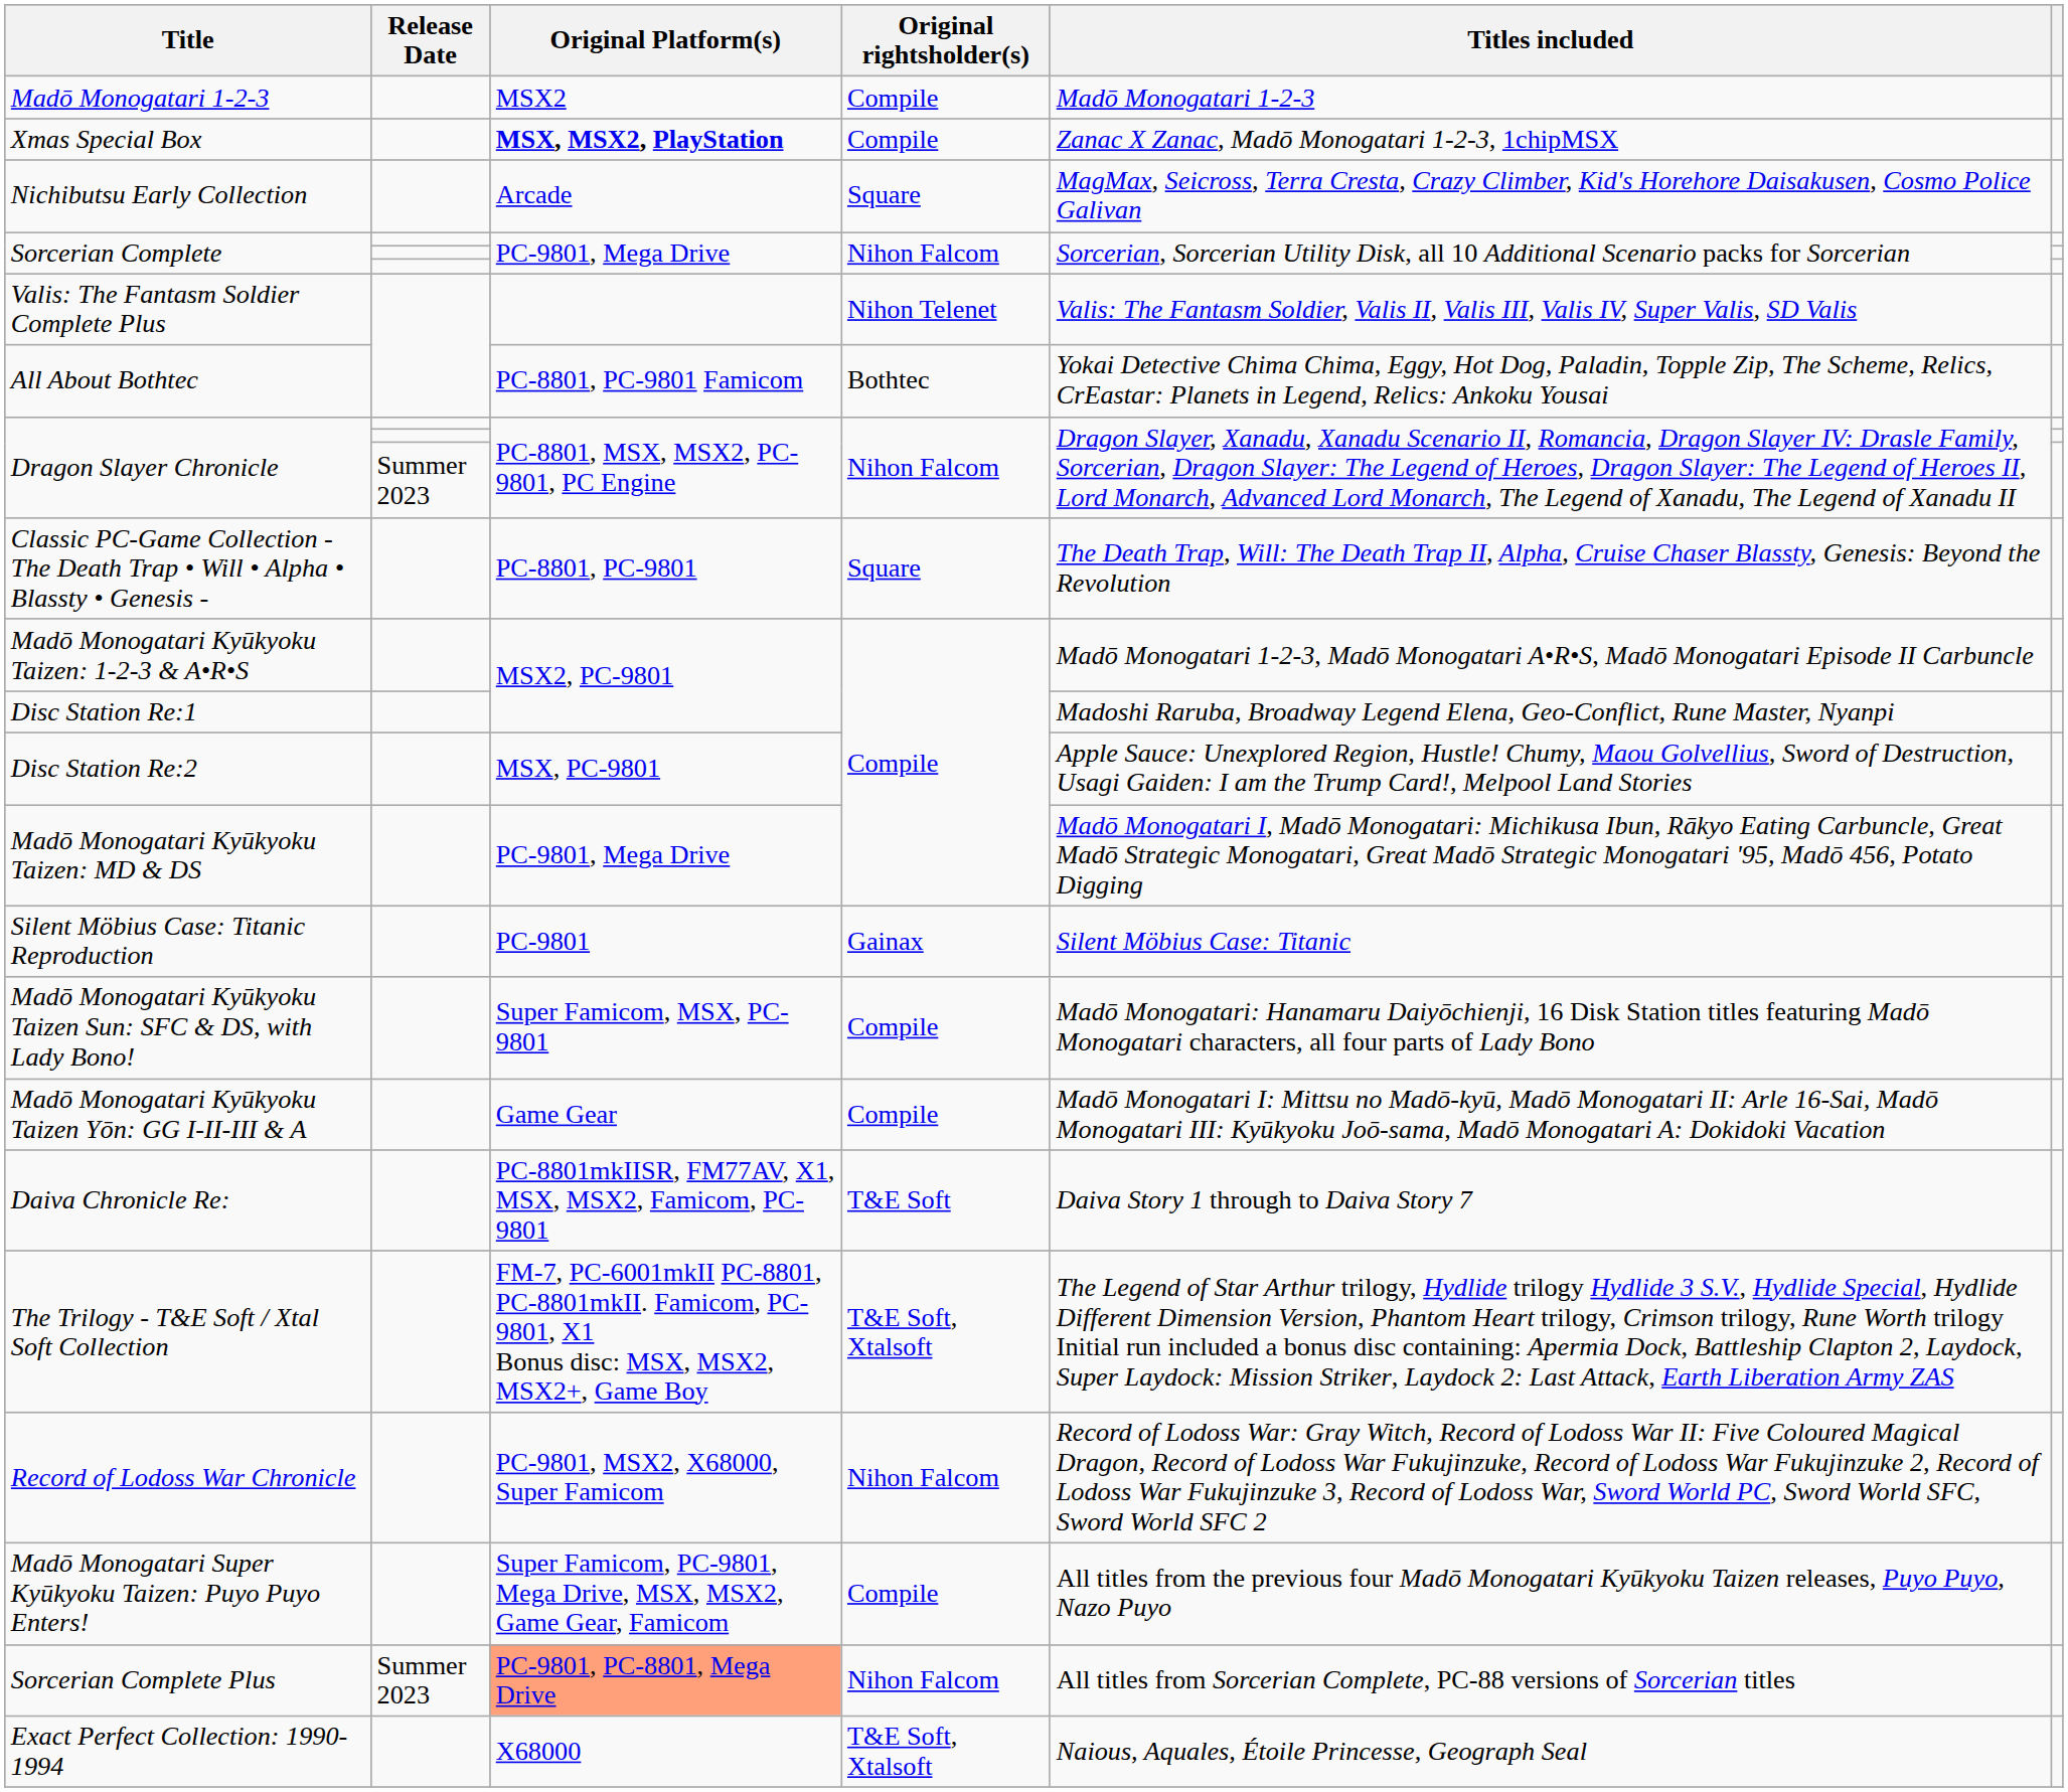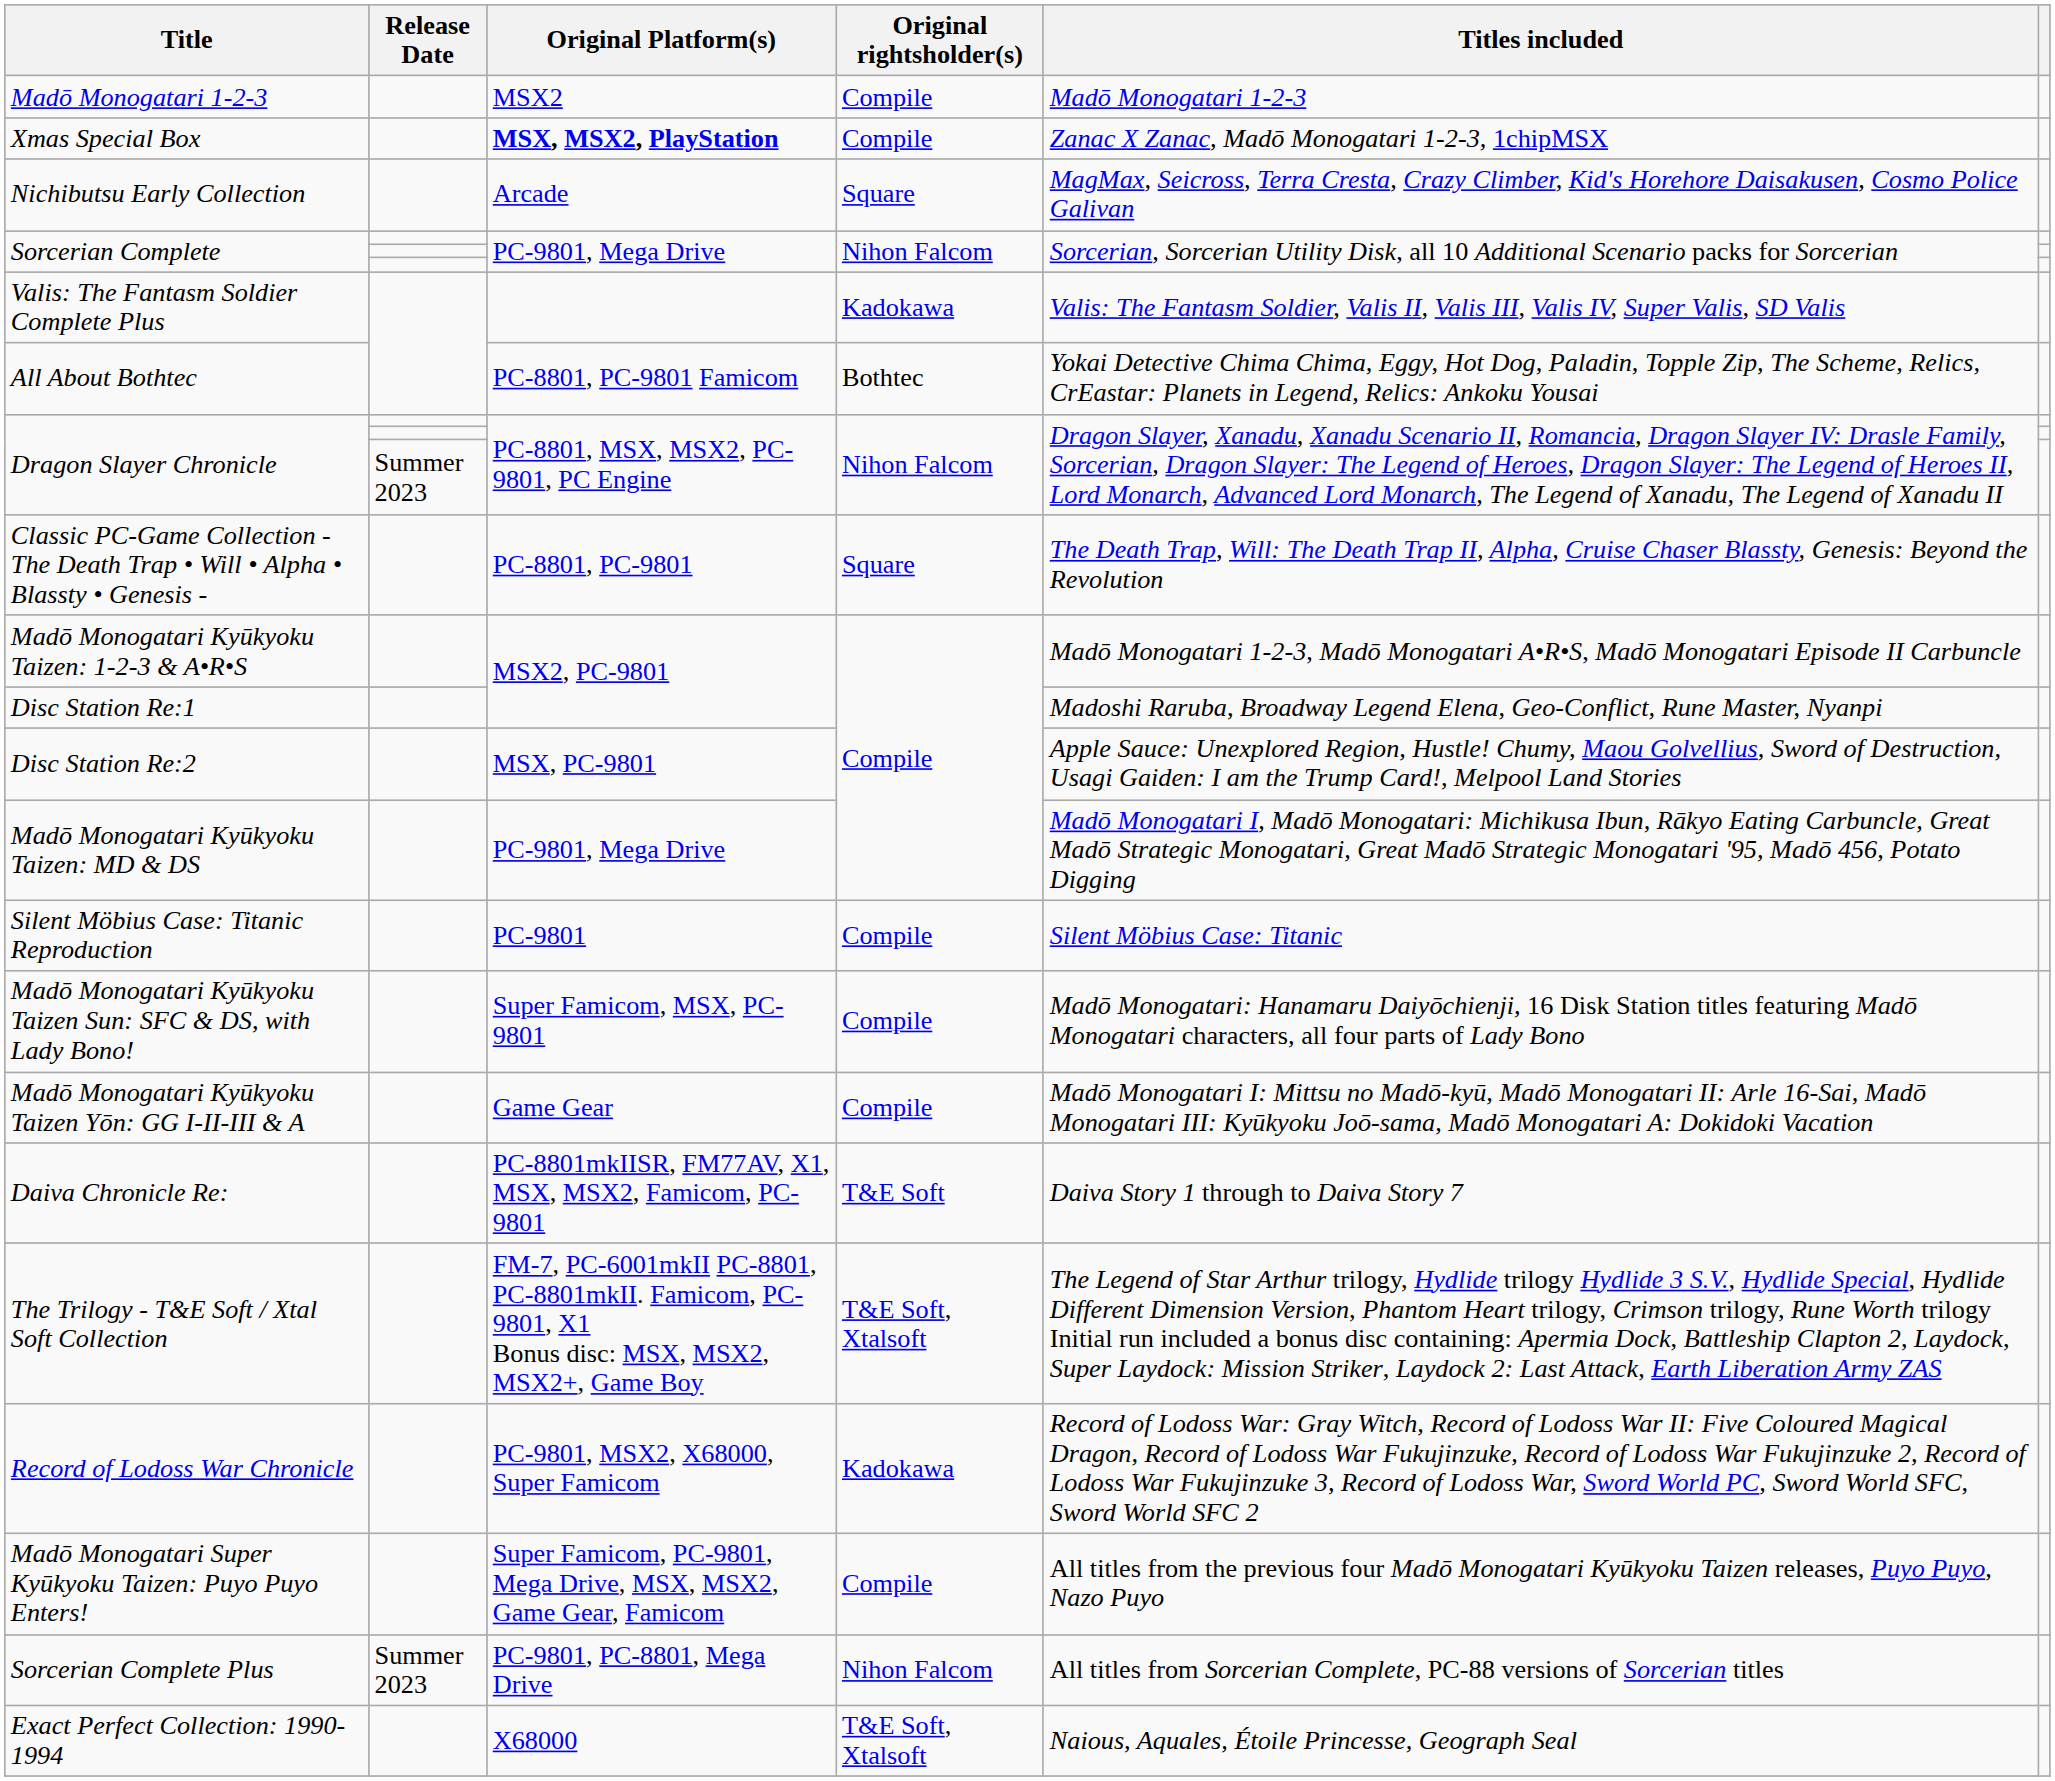 <table class="wikitable sortable mw-collapsible" width="auto">
 <tr>
 <th>Title</th>
 <th>Release Date</th>
 <th>Original Platform(s)<em></em></th>
 <th>Original rightsholder(s)</th>
 <th>Titles included</th>
 <th></th>
 </tr>
 <tr>
 <td><a href='#'><em>Madō Monogatari 1-2-3</em></a></td>
 <td></td>
 <td><a href='#'>MSX2</a></td>
 <td><a href='#'>Compile</a></td>
 <td><a href='#'><em>Madō Monogatari 1-2-3</em></a></td>
 <td></td>
 </tr>
 <tr>
 <td><em>Xmas Special Box</em></td>
 <td></td>
 <td><strong><a href='#'>MSX</a>, <a href='#'>MSX2</a>, <a href='#'>PlayStation</a></strong></td>
 <td><a href='#'>Compile</a></td>
 <td><em><a href='#'>Zanac X Zanac</a>, Madō Monogatari 1-2-3,</em> <a href='#'>1chipMSX</a></td>
 <td></td>
 </tr>
 <tr>
 <td><em>Nichibutsu Early Collection</em></td>
 <td></td>
 <td><a href='#'>Arcade</a></td>
 <td><a href='#'>Square</a></td>
 <td><em><a href='#'>MagMax</a>, <a href='#'>Seicross</a>, <a href='#'>Terra Cresta</a>, <a href='#'>Crazy Climber</a>, <a href='#'>Kid's Horehore Daisakusen</a>, <a href='#'>Cosmo Police Galivan</a></em></td>
 <td></td>
 </tr>
 <tr>
 <td rowspan="3"><em>Sorcerian Complete</em></td>
 <td></td>
 <td rowspan="3"><a href='#'>PC-9801</a>, <a href='#'>Mega Drive</a></td>
 <td rowspan="3"><a href='#'>Nihon Falcom</a></td>
 <td rowspan="3"><em><a href='#'>Sorcerian</a></em>, <em>Sorcerian Utility Disk</em>, all 10 <em>Additional Scenario</em> packs for <em>Sorcerian</em></td>
 <td></td>
 </tr>
 <tr>
 <td><em></em></td>
 <td></td>
 </tr>
 <tr>
 <td><em></em></td>
 <td></td>
 </tr>
 <tr>
 <td><em>Valis: The Fantasm Soldier Complete Plus</em></td>
 <td rowspan="2"></td>
 <td></td>
-<td><a href='#'>Nihon Telenet</a></td>
+<td><a href='#'>Kadokawa</a></td>
 <td><em><a href='#'>Valis: The Fantasm Soldier</a>, <a href='#'>Valis II</a>, <a href='#'>Valis III</a>, <a href='#'>Valis IV</a>, <a href='#'>Super Valis</a>, <a href='#'>SD Valis</a></em></td>
 <td></td>
 </tr>
 <tr>
 <td><em>All About Bothtec</em></td>
 <td><a href='#'>PC-8801</a>, <a href='#'>PC-9801</a> <a href='#'>Famicom</a></td>
 <td>Bothtec</td>
 <td><em>Yokai Detective Chima Chima, Eggy, Hot Dog, Paladin, Topple Zip, The Scheme, Relics, CrEastar: Planets in Legend, Relics: Ankoku Yousai</em></td>
 <td></td>
 </tr>
 <tr>
 <td rowspan="3"><em>Dragon Slayer Chronicle</em></td>
 <td></td>
 <td rowspan="3"><a href='#'>PC-8801</a>, <a href='#'>MSX</a>, <a href='#'>MSX2</a>, <a href='#'>PC-9801</a>, <a href='#'>PC Engine</a></td>
 <td rowspan="3"><a href='#'>Nihon Falcom</a></td>
 <td rowspan="3"><em><a href='#'>Dragon Slayer</a>, <a href='#'>Xanadu</a>, <a href='#'>Xanadu Scenario II</a>, <a href='#'>Romancia</a>, <a href='#'>Dragon Slayer IV: Drasle Family</a>, <a href='#'>Sorcerian</a>, <a href='#'>Dragon Slayer: The Legend of Heroes</a>, <a href='#'>Dragon Slayer: The Legend of Heroes II</a>, <a href='#'>Lord Monarch</a>, <a href='#'>Advanced Lord Monarch</a>, The Legend of Xanadu, The Legend of Xanadu II</em></td>
 <td></td>
 </tr>
 <tr>
 <td><em></em></td>
 <td></td>
 </tr>
 <tr>
 <td>Summer 2023<em></em></td>
 <td></td>
 </tr>
 <tr>
 <td><em>Classic PC-Game Collection - The Death Trap • Will • Alpha • Blassty • Genesis -</em></td>
 <td></td>
 <td><a href='#'>PC-8801</a>, <a href='#'>PC-9801</a></td>
 <td><a href='#'>Square</a></td>
 <td><em><a href='#'>The Death Trap</a>, <a href='#'>Will: The Death Trap II</a>, <a href='#'>Alpha</a>, <a href='#'>Cruise Chaser Blassty</a>, Genesis: Beyond the Revolution</em></td>
 <td></td>
 </tr>
 <tr>
 <td><em>Madō Monogatari Kyūkyoku Taizen: 1-2-3 & A•R•S</em></td>
 <td></td>
 <td rowspan="2"><a href='#'>MSX2</a>, <a href='#'>PC-9801</a></td>
 <td rowspan="4"><a href='#'>Compile</a></td>
 <td><em>Madō Monogatari 1-2-3</em>, <em>Madō Monogatari A•R•S</em>, <em>Madō Monogatari Episode II Carbuncle</em></td>
 <td></td>
 </tr>
 <tr>
 <td><em>Disc Station Re:1</em></td>
 <td></td>
 <td><em>Madoshi Raruba, Broadway Legend Elena, Geo-Conflict, Rune Master, Nyanpi</em></td>
 <td></td>
 </tr>
 <tr>
 <td><em>Disc Station Re:2</em></td>
 <td></td>
 <td><a href='#'>MSX</a>, <a href='#'>PC-9801</a></td>
 <td><em>Apple Sauce: Unexplored Region, Hustle! Chumy, <a href='#'>Maou Golvellius</a>, Sword of Destruction, Usagi Gaiden: I am the Trump Card!, Melpool Land Stories</em></td>
 <td></td>
 </tr>
 <tr>
 <td><em>Madō Monogatari Kyūkyoku Taizen: MD & DS</em></td>
 <td></td>
 <td><a href='#'>PC-9801</a>, <a href='#'>Mega Drive</a></td>
 <td><em><a href='#'>Madō Monogatari I</a>, Madō Monogatari: Michikusa Ibun, Rākyo Eating Carbuncle, Great Madō Strategic Monogatari, Great Madō Strategic Monogatari '95, Madō 456, Potato Digging</em></td>
 <td></td>
 </tr>
 <tr>
 <td><em>Silent Möbius Case: Titanic Reproduction</em></td>
 <td></td>
 <td><a href='#'>PC-9801</a></td>
-<td><a href='#'>Gainax</a></td>
+<td><a href='#'>Compile</a></td>
 <td><em><a href='#'>Silent Möbius Case: Titanic</a></em></td>
 <td></td>
 </tr>
 <tr>
 <td><em>Madō Monogatari Kyūkyoku Taizen Sun: SFC & DS, with Lady Bono!</em></td>
 <td></td>
 <td><a href='#'>Super Famicom</a>, <a href='#'>MSX</a>, <a href='#'>PC-9801</a></td>
 <td><a href='#'>Compile</a></td>
 <td><em>Madō Monogatari: Hanamaru Daiyōchienji,</em> 16 Disk Station titles featuring <em>Madō Monogatari</em> characters<em>,</em> all four parts of <em>Lady Bono</em></td>
 <td></td>
 </tr>
 <tr>
 <td><em>Madō Monogatari Kyūkyoku Taizen Yōn: GG I-II-III & A</em></td>
 <td></td>
 <td><a href='#'>Game Gear</a></td>
 <td><a href='#'>Compile</a></td>
 <td><em>Madō Monogatari I: Mittsu no Madō-kyū, Madō Monogatari II: Arle 16-Sai, Madō Monogatari III: Kyūkyoku Joō-sama, Madō Monogatari A: Dokidoki Vacation</em></td>
 <td></td>
 </tr>
 <tr>
 <td><em>Daiva Chronicle Re:</em></td>
 <td></td>
 <td><a href='#'>PC-8801mkIISR</a>, <a href='#'>FM77AV</a>, <a href='#'>X1</a>, <a href='#'>MSX</a>, <a href='#'>MSX2</a>, <a href='#'>Famicom</a>, <a href='#'>PC-9801</a></td>
 <td><a href='#'>T&E Soft</a></td>
 <td><em>Daiva Story 1</em> through to <em>Daiva Story 7</em></td>
 <td></td>
 </tr>
 <tr>
 <td><em>The Trilogy - T&E Soft / Xtal Soft Collection</em></td>
 <td></td>
 <td><a href='#'>FM-7</a>, <a href='#'>PC-6001mkII</a> <a href='#'>PC-8801</a>, <a href='#'>PC-8801mkII</a>. <a href='#'>Famicom</a>, <a href='#'>PC-9801</a>, <a href='#'>X1</a><br>Bonus disc: <a href='#'>MSX</a>, <a href='#'>MSX2</a>, <a href='#'>MSX2+</a>, <a href='#'>Game Boy</a></td>
 <td><a href='#'>T&E Soft</a>, <a href='#'>Xtalsoft</a></td>
 <td><em>The Legend of Star Arthur</em> trilogy, <em><a href='#'>Hydlide</a></em> trilogy <a href='#'><em>Hydlide 3 S.V.</em></a>, <em><a href='#'>Hydlide Special</a></em>, <em>Hydlide Different Dimension Version</em>, <em>Phantom Heart</em> trilogy, <em>Crimson</em> trilogy, <em>Rune Worth</em> trilogy<br>Initial run included a bonus disc containing: <em>Apermia Dock</em>, <em>Battleship Clapton 2</em>, <em>Laydock</em>, <em>Super Laydock: Mission Striker</em>, <em>Laydock 2: Last Attack</em>, <a href='#'><em>Earth Liberation Army ZAS</em></a></td>
 <td></td>
 </tr>
 <tr>
 <td><em><a href='#'>Record of Lodoss War Chronicle</a></em></td>
 <td></td>
 <td><a href='#'>PC-9801</a>, <a href='#'>MSX2</a>, <a href='#'>X68000</a>, <a href='#'>Super Famicom</a></td>
-<td><a href='#'>Nihon Falcom</a></td>
+<td><a href='#'>Kadokawa</a></td>
 <td><em>Record of Lodoss War: Gray Witch, Record of Lodoss War II: Five Coloured Magical Dragon, Record of Lodoss War Fukujinzuke, Record of Lodoss War Fukujinzuke 2, Record of Lodoss War Fukujinzuke 3, Record of Lodoss War, <a href='#'>Sword World PC</a>, Sword World SFC, Sword World SFC 2</em></td>
 <td></td>
 </tr>
 <tr>
 <td><em>Madō Monogatari Super Kyūkyoku Taizen: Puyo Puyo Enters!</em></td>
 <td></td>
 <td><a href='#'>Super Famicom</a>, <a href='#'>PC-9801</a>, <a href='#'>Mega Drive</a>, <a href='#'>MSX</a>, <a href='#'>MSX2</a>, <a href='#'>Game Gear</a>, <a href='#'>Famicom</a></td>
 <td><a href='#'>Compile</a></td>
 <td>All titles from the previous four <em>Madō Monogatari Kyūkyoku Taizen</em> releases, <em><a href='#'>Puyo Puyo</a>, Nazo Puyo</em></td>
 <td></td>
 </tr>
 <tr>
 <td><em>Sorcerian Complete Plus</em></td>
 <td>Summer 2023</td>
-<td style="background: lightsalmon;"><a href='#'>PC-9801</a>, <a href='#'>PC-8801</a>, <a href='#'>Mega Drive</a></td>
+<td><a href='#'>PC-9801</a>, <a href='#'>PC-8801</a>, <a href='#'>Mega Drive</a></td>
 <td><a href='#'>Nihon Falcom</a></td>
 <td>All titles from <em>Sorcerian Complete</em>, PC-88 versions of <em><a href='#'>Sorcerian</a></em> titles</td>
 <td></td>
 </tr>
 <tr>
 <td><em>Exact Perfect Collection: 1990-1994</em></td>
 <td></td>
 <td><a href='#'>X68000</a></td>
 <td><a href='#'>T&E Soft</a>, <a href='#'>Xtalsoft</a></td>
 <td><em>Naious, Aquales, Étoile Princesse, Geograph Seal</em></td>
 <td></td>
 </tr>
 </table>
